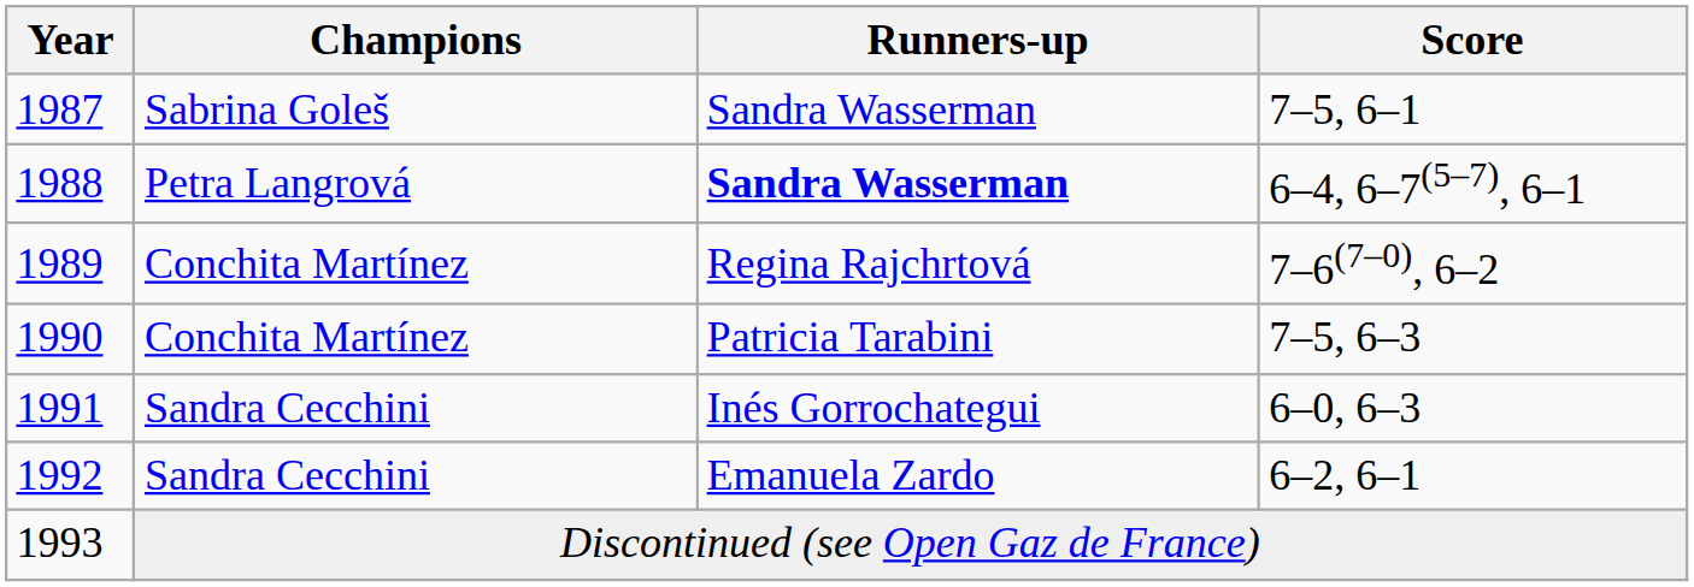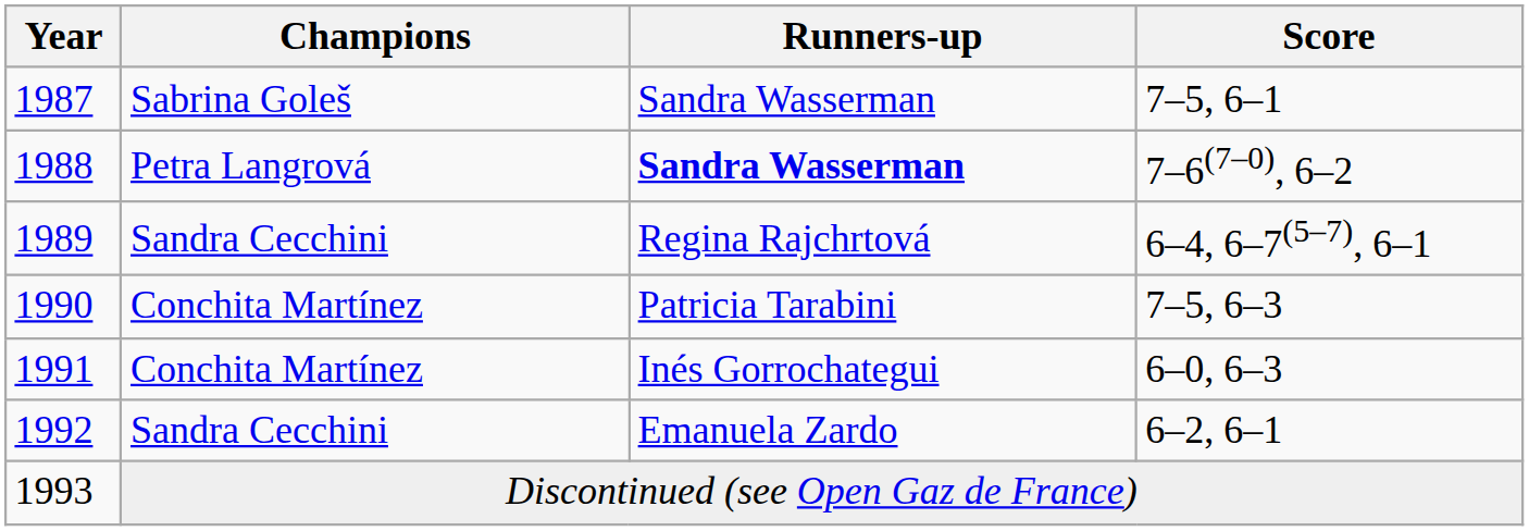 <table class="wikitable">
 <tr>
 <th style="width:40px">Year</th>
 <th style="width:200px">Champions</th>
 <th style="width:200px">Runners-up</th>
 <th style="width:150px" class="unsortable">Score</th>
 </tr>
 <tr>
 <td><a href='#'>1987</a></td>
 <td> <a href='#'>Sabrina Goleš</a></td>
 <td> <a href='#'>Sandra Wasserman</a></td>
 <td>7–5, 6–1</td>
 </tr>
 <tr>
 <td><a href='#'>1988</a></td>
 <td> <a href='#'>Petra Langrová</a></td>
 <td><strong> <a href='#'>Sandra Wasserman</a></strong></td>
-<td>6–4, 6–7<sup>(5–7)</sup>, 6–1</td>
+<td>7–6<sup>(7–0)</sup>, 6–2</td>
 </tr>
 <tr>
 <td><a href='#'>1989</a></td>
-<td> <a href='#'>Conchita Martínez</a></td>
+<td> <a href='#'>Sandra Cecchini</a></td>
 <td> <a href='#'>Regina Rajchrtová</a></td>
-<td>7–6<sup>(7–0)</sup>, 6–2</td>
+<td>6–4, 6–7<sup>(5–7)</sup>, 6–1</td>
 </tr>
 <tr>
 <td><a href='#'>1990</a></td>
 <td> <a href='#'>Conchita Martínez</a></td>
 <td> <a href='#'>Patricia Tarabini</a></td>
 <td>7–5, 6–3</td>
 </tr>
 <tr>
 <td><a href='#'>1991</a></td>
-<td> <a href='#'>Sandra Cecchini</a></td>
+<td> <a href='#'>Conchita Martínez</a></td>
 <td> <a href='#'>Inés Gorrochategui</a></td>
 <td>6–0, 6–3</td>
 </tr>
 <tr>
 <td><a href='#'>1992</a></td>
 <td> <a href='#'>Sandra Cecchini</a></td>
 <td> <a href='#'>Emanuela Zardo</a></td>
 <td>6–2, 6–1</td>
 </tr>
 <tr>
 <td>1993</td>
 <td colspan=3 align=center style="background:#efefef"><em>Discontinued (see <a href='#'>Open Gaz de France</a>)</em></td>
 </tr>
 </table>
